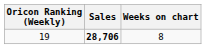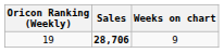 <table class="wikitable">
 <tr>
 <th>Oricon Ranking<br>(Weekly)</th>
 <th>Sales</th>
 <th>Weeks on chart</th>
 </tr>
 <tr>
 <td align="center">19</td>
 <td><strong>28,706</strong></td>
-<td align="center">8</td>
+<td align="center">9</td>
 </tr>
 </table>
